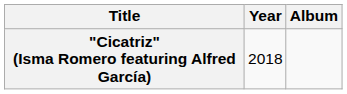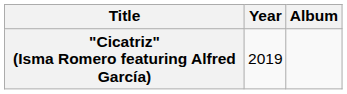 <table class="wikitable plainrowheaders" style="text-align:center;">
 <tr>
 <th scope="col" style="width:15em;">Title</th>
 <th scope="col" style="width:1em;">Year</th>
 <th scope="col">Album</th>
 </tr>
 <tr>
 <th scope="row">"Cicatriz"<br><span>(Isma Romero featuring Alfred García)</span></th>
-<td>2018</td>
+<td>2019</td>
 <td></td>
 </tr>
 </table>
